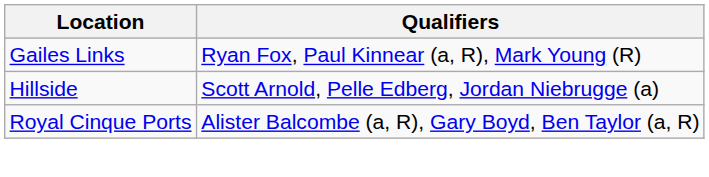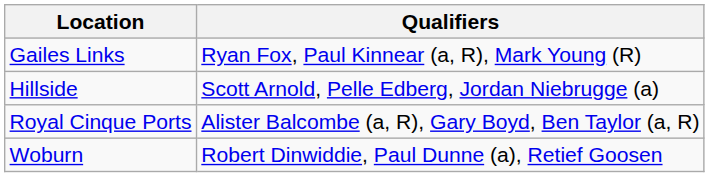 <table class=wikitable style="font-size:95%">
 <tr>
 <th>Location</th>
 <th>Qualifiers</th>
 </tr>
 <tr>
 <td><a href='#'>Gailes Links</a></td>
 <td><a href='#'>Ryan Fox</a>, <a href='#'>Paul Kinnear</a> (a, R), <a href='#'>Mark Young</a> (R)</td>
 </tr>
 <tr>
 <td><a href='#'>Hillside</a></td>
 <td><a href='#'>Scott Arnold</a>, <a href='#'>Pelle Edberg</a>, <a href='#'>Jordan Niebrugge</a> (a)</td>
 </tr>
 <tr>
 <td><a href='#'>Royal Cinque Ports</a></td>
 <td><a href='#'>Alister Balcombe</a> (a, R), <a href='#'>Gary Boyd</a>, <a href='#'>Ben Taylor</a> (a, R)</td>
 </tr>
+<tr>
+<td><a href='#'>Woburn</a></td>
+<td><a href='#'>Robert Dinwiddie</a>, <a href='#'>Paul Dunne</a> (a), <a href='#'>Retief Goosen</a></td>
+</tr>
 </table>
